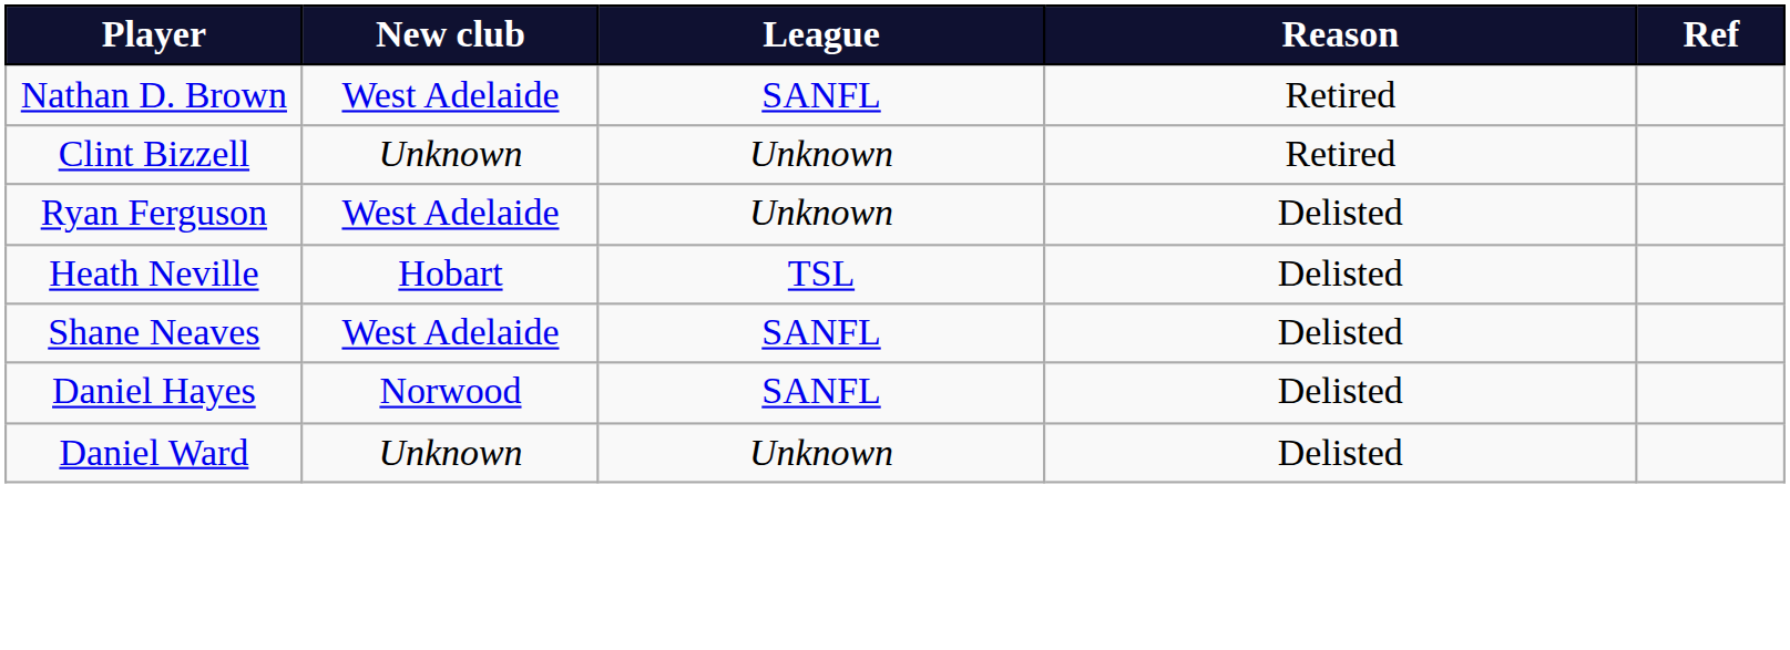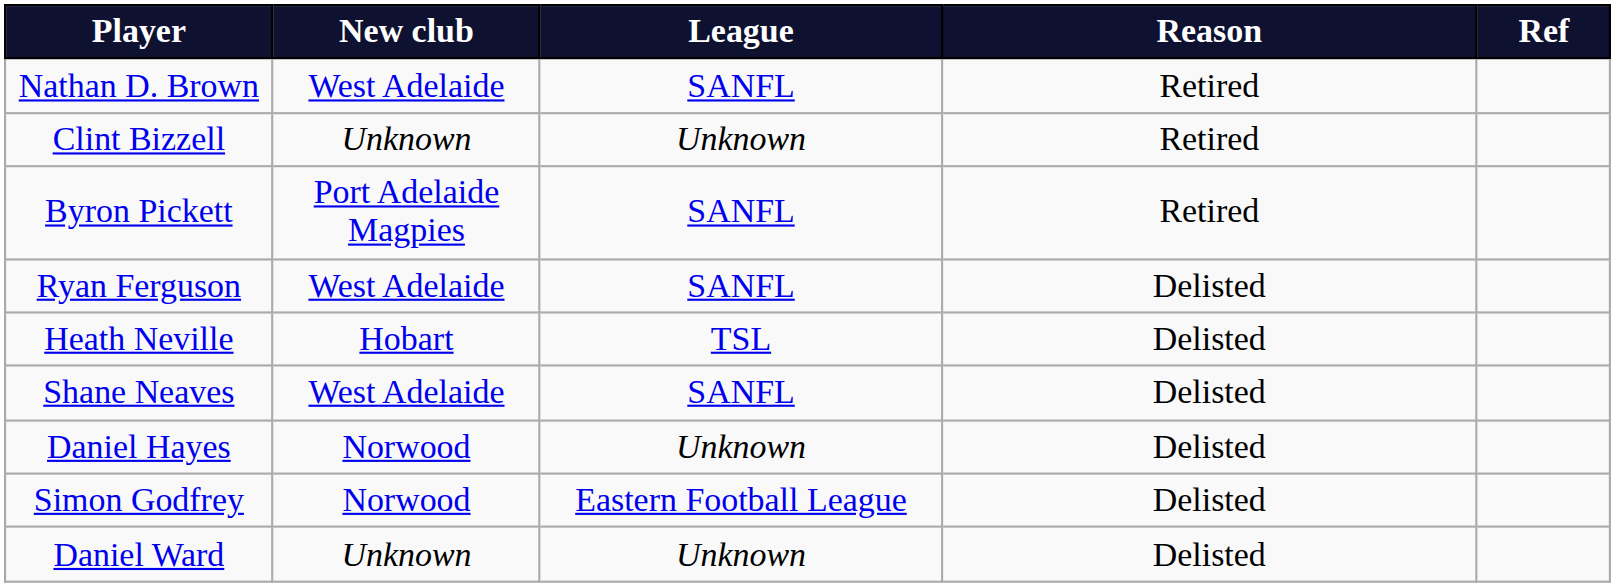 <table class="wikitable" style="text-align:center; width:60%;">
 <tr style="color:#FFFFFF;">
 <th style="background:#0F1131; border: solid black 1px; width: 10%">Player</th>
 <th style="background:#0F1131; border: solid black 1px; width: 10%">New club</th>
 <th style="background:#0F1131; border: solid black 1px; width: 15%">League</th>
 <th style="background:#0F1131; border: solid black 1px; width: 20%">Reason</th>
 <th style="background:#0F1131; border: solid black 1px; width: 5%">Ref</th>
 </tr>
 <tr>
 <td><a href='#'>Nathan D. Brown</a></td>
 <td><a href='#'>West Adelaide</a></td>
 <td><a href='#'>SANFL</a></td>
 <td>Retired</td>
 <td></td>
 </tr>
 <tr>
 <td><a href='#'>Clint Bizzell</a></td>
 <td><em>Unknown</em></td>
 <td><em>Unknown</em></td>
 <td>Retired</td>
 <td></td>
 </tr>
 <tr>
+<td><a href='#'>Byron Pickett</a></td>
+<td><a href='#'>Port Adelaide Magpies</a></td>
+<td><a href='#'>SANFL</a></td>
+<td>Retired</td>
+<td></td>
+</tr>
+<tr>
 <td><a href='#'>Ryan Ferguson</a></td>
 <td><a href='#'>West Adelaide</a></td>
-<td><em>Unknown</em></td>
+<td><a href='#'>SANFL</a></td>
 <td>Delisted</td>
 <td></td>
 </tr>
 <tr>
 <td><a href='#'>Heath Neville</a></td>
 <td><a href='#'>Hobart</a></td>
 <td><a href='#'>TSL</a></td>
 <td>Delisted</td>
 <td></td>
 </tr>
 <tr>
 <td><a href='#'>Shane Neaves</a></td>
 <td><a href='#'>West Adelaide</a></td>
 <td><a href='#'>SANFL</a></td>
 <td>Delisted</td>
 <td></td>
 </tr>
 <tr>
 <td><a href='#'>Daniel Hayes</a></td>
 <td><a href='#'>Norwood</a></td>
-<td><a href='#'>SANFL</a></td>
+<td><em>Unknown</em></td>
+<td>Delisted</td>
+<td></td>
+</tr>
+<tr>
+<td><a href='#'>Simon Godfrey</a></td>
+<td><a href='#'>Norwood</a></td>
+<td><a href='#'>Eastern Football League</a></td>
 <td>Delisted</td>
 <td></td>
 </tr>
 <tr>
 <td><a href='#'>Daniel Ward</a></td>
 <td><em>Unknown</em></td>
 <td><em>Unknown</em></td>
 <td>Delisted</td>
 <td></td>
 </tr>
 </table>
